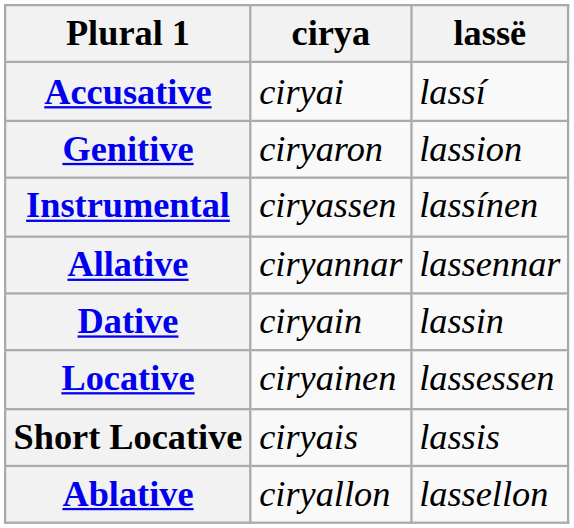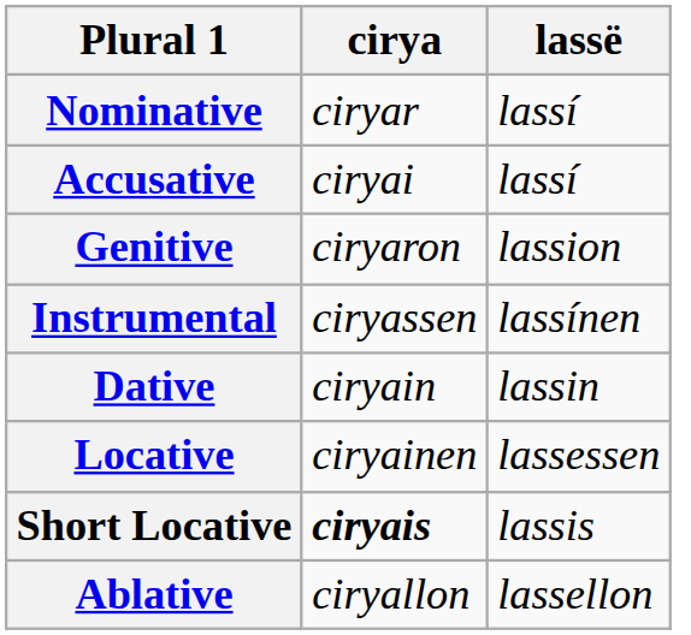 <table class="wikitable">
 <tr>
 <th>Plural 1</th>
 <th>cirya</th>
 <th>lassë</th>
+</tr>
+<tr>
+<th><a href='#'>Nominative</a></th>
+<td><em>ciryar</em></td>
+<td><em>lassí</em></td>
 </tr>
 <tr>
 <th><a href='#'>Accusative</a></th>
 <td><em>ciryai</em></td>
 <td><em>lassí</em></td>
 </tr>
 <tr>
 <th><a href='#'>Genitive</a></th>
 <td><em>ciryaron</em></td>
 <td><em>lassion</em></td>
 </tr>
 <tr>
 <th><a href='#'>Instrumental</a></th>
 <td><em>ciryassen</em></td>
 <td><em>lassínen</em></td>
 </tr>
 <tr>
-<th><a href='#'>Allative</a></th>
-<td><em>ciryannar</em></td>
-<td><em>lassennar</em></td>
-</tr>
-<tr>
 <th><a href='#'>Dative</a></th>
 <td><em>ciryain</em></td>
 <td><em>lassin</em></td>
 </tr>
 <tr>
 <th><a href='#'>Locative</a></th>
 <td><em>ciryainen</em></td>
 <td><em>lassessen</em></td>
 </tr>
 <tr>
 <th>Short Locative</th>
-<td><em>ciryais</em></td>
+<td><strong><em>ciryais</em></strong></td>
 <td><em>lassis</em></td>
 </tr>
 <tr>
 <th><a href='#'>Ablative</a></th>
 <td><em>ciryallon</em></td>
 <td><em>lassellon</em></td>
 </tr>
 </table>
